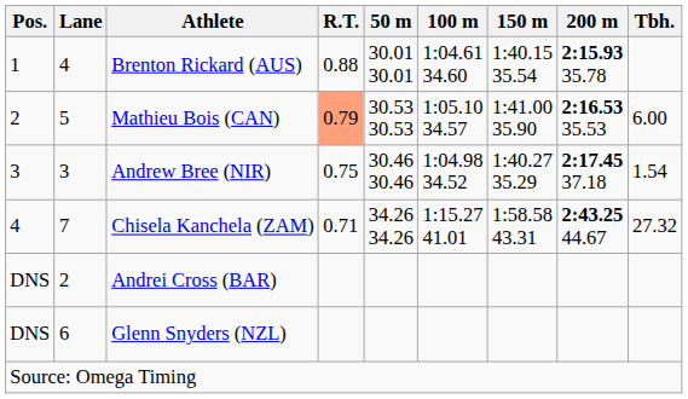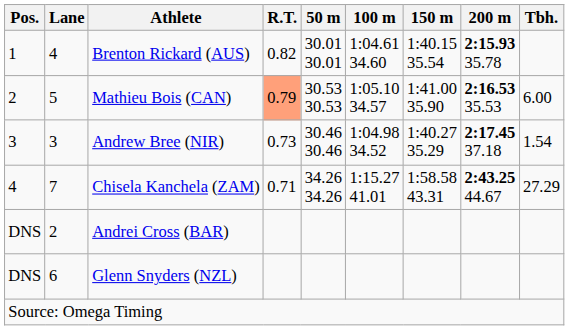 <table class="wikitable">
 <tr>
 <th>Pos.</th>
 <th>Lane</th>
 <th>Athlete</th>
 <th>R.T.</th>
 <th>50 m</th>
 <th>100 m</th>
 <th>150 m</th>
 <th>200 m</th>
 <th>Tbh.</th>
 </tr>
 <tr>
 <td>1</td>
 <td>4</td>
 <td> <a href='#'>Brenton Rickard</a> (<a href='#'>AUS</a>)</td>
-<td>0.88</td>
+<td>0.82</td>
 <td>30.01<br>30.01</td>
 <td>1:04.61<br>34.60</td>
 <td>1:40.15<br>35.54</td>
 <td><strong>2:15.93</strong><br>35.78</td>
 <td> </td>
 </tr>
 <tr>
 <td>2</td>
 <td>5</td>
 <td> <a href='#'>Mathieu Bois</a> (<a href='#'>CAN</a>)</td>
 <td style="background: lightsalmon;">0.79</td>
 <td>30.53<br>30.53</td>
 <td>1:05.10<br>34.57</td>
 <td>1:41.00<br>35.90</td>
 <td><strong>2:16.53</strong><br>35.53</td>
 <td>6.00</td>
 </tr>
 <tr>
 <td>3</td>
 <td>3</td>
 <td> <a href='#'>Andrew Bree</a> (<a href='#'>NIR</a>)</td>
-<td>0.75</td>
+<td>0.73</td>
 <td>30.46<br>30.46</td>
 <td>1:04.98<br>34.52</td>
 <td>1:40.27<br>35.29</td>
 <td><strong>2:17.45</strong><br>37.18</td>
 <td>1.54</td>
 </tr>
 <tr>
 <td>4</td>
 <td>7</td>
 <td> <a href='#'>Chisela Kanchela</a> (<a href='#'>ZAM</a>)</td>
 <td>0.71</td>
 <td>34.26<br>34.26</td>
 <td>1:15.27<br>41.01</td>
 <td>1:58.58<br>43.31</td>
 <td><strong>2:43.25</strong><br>44.67</td>
-<td>27.32</td>
+<td>27.29</td>
 </tr>
 <tr>
 <td>DNS</td>
 <td>2</td>
 <td> <a href='#'>Andrei Cross</a> (<a href='#'>BAR</a>)</td>
 <td> </td>
 <td><br> </td>
 <td><br> </td>
 <td><br> </td>
 <td></td>
 <td></td>
 </tr>
 <tr>
 <td>DNS</td>
 <td>6</td>
 <td> <a href='#'>Glenn Snyders</a> (<a href='#'>NZL</a>)</td>
 <td> </td>
 <td><br> </td>
 <td><br> </td>
 <td><br> </td>
 <td></td>
 <td></td>
 </tr>
 <tr>
 <td colspan="9">Source: Omega Timing</td>
 </tr>
 </table>
